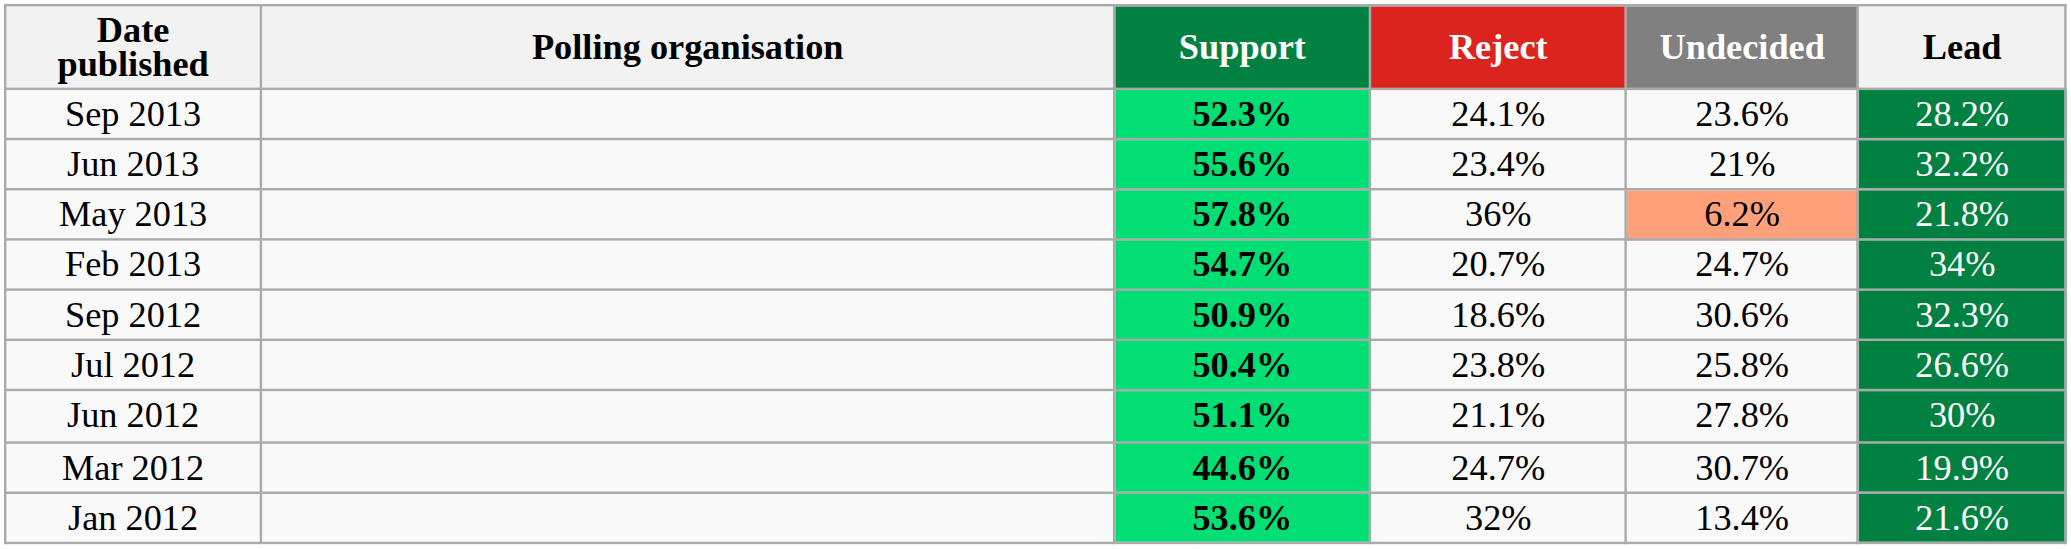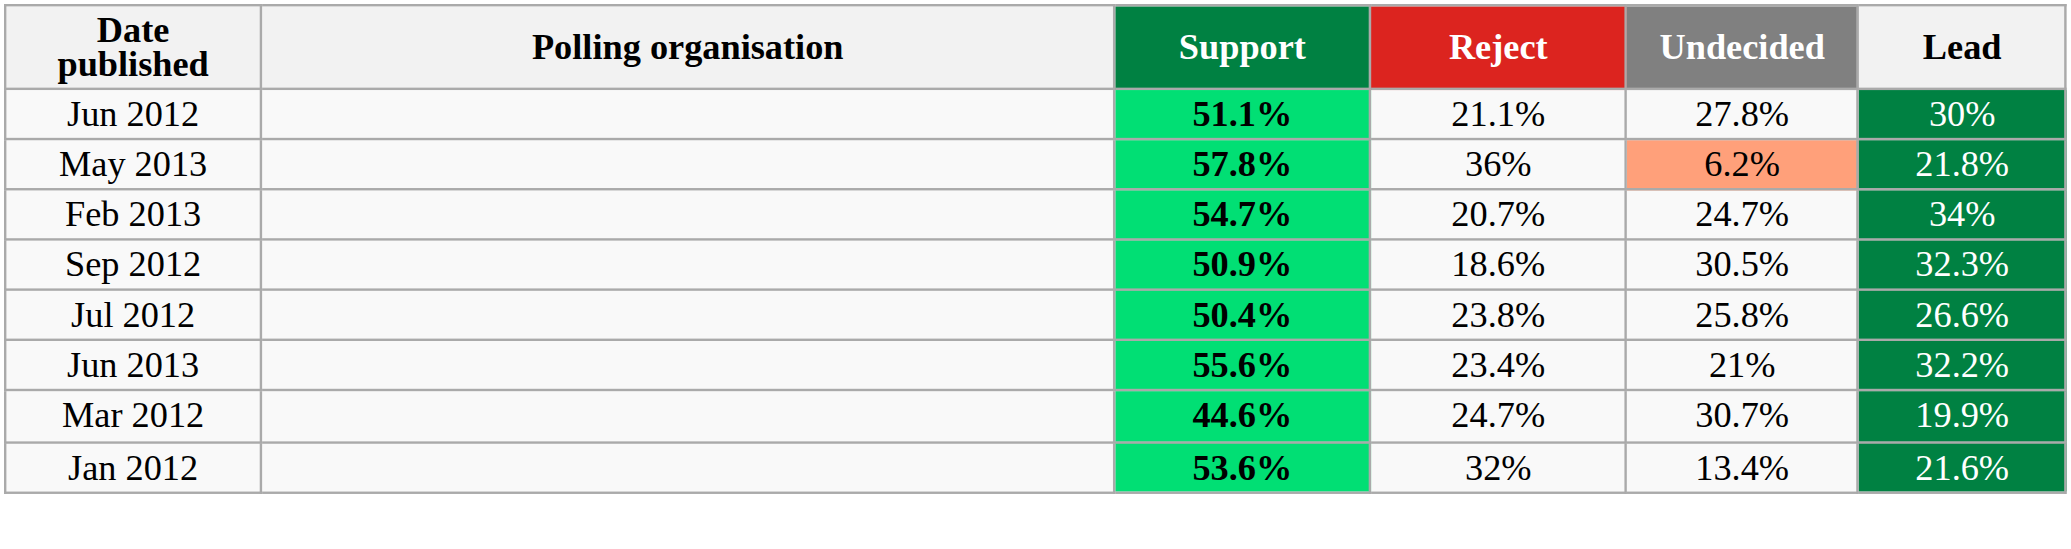 <table class="wikitable sortable" style="text-align:center;font-size:95%;line-height:14px">
 <tr>
 <th ! style="width:100px;">Date<br>published</th>
 <th style="width:350px;">Polling organisation</th>
 <th class="unsortable" style="background:#008142; color:white; width:100px;">Support</th>
 <th class="unsortable"  style="background:#dc241f; color:white; width:100px;">Reject</th>
 <th class="unsortable"  style="background:gray; color:white; width:90px;">Undecided</th>
 <th class="unsortable"  style="width:80px;">Lead</th>
 </tr>
 <tr>
-<td data-sort-value="2013-09">Sep 2013</td>
-<td> </td>
-<td style="background:#01DF74;"><strong>52.3%</strong></td>
-<td>24.1%</td>
-<td>23.6%</td>
-<td style="background:#008142; color:white;">28.2%</td>
-</tr>
-<tr>
-<td data-sort-value="2013-06">Jun 2013</td>
-<td> </td>
-<td style="background:#01DF74;"><strong>55.6%</strong></td>
-<td>23.4%</td>
-<td>21%</td>
-<td style="background:#008142; color:white;">32.2%</td>
+<td data-sort-value="2012-06">Jun 2012</td>
+<td></td>
+<td style="background:#01DF74;"><strong>51.1%</strong></td>
+<td>21.1%</td>
+<td>27.8%</td>
+<td style="background:#008142; color:white;">30%</td>
 </tr>
 <tr>
 <td data-sort-value="2013-05">May 2013</td>
 <td></td>
 <td style="background:#01DF74;"><strong>57.8%</strong></td>
 <td>36%</td>
 <td style="background: lightsalmon;">6.2%</td>
 <td style="background:#008142; color:white;">21.8%</td>
 </tr>
 <tr>
 <td data-sort-value="2013-02">Feb 2013</td>
 <td></td>
 <td style="background:#01DF74;"><strong>54.7%</strong></td>
 <td>20.7%</td>
 <td>24.7%</td>
 <td style="background:#008142; color:white;">34%</td>
 </tr>
 <tr>
 <td data-sort-value="2012-09">Sep 2012</td>
 <td></td>
 <td style="background:#01DF74;"><strong>50.9%</strong></td>
 <td>18.6%</td>
-<td>30.6%</td>
+<td>30.5%</td>
 <td style="background:#008142; color:white;">32.3%</td>
 </tr>
 <tr>
 <td data-sort-value="2012-07">Jul 2012</td>
 <td></td>
 <td style="background:#01DF74;"><strong>50.4%</strong></td>
 <td>23.8%</td>
 <td>25.8%</td>
 <td style="background:#008142; color:white;">26.6%</td>
 </tr>
 <tr>
-<td data-sort-value="2012-06">Jun 2012</td>
-<td></td>
-<td style="background:#01DF74;"><strong>51.1%</strong></td>
-<td>21.1%</td>
-<td>27.8%</td>
-<td style="background:#008142; color:white;">30%</td>
+<td data-sort-value="2013-06">Jun 2013</td>
+<td> </td>
+<td style="background:#01DF74;"><strong>55.6%</strong></td>
+<td>23.4%</td>
+<td>21%</td>
+<td style="background:#008142; color:white;">32.2%</td>
 </tr>
 <tr>
 <td data-sort-value="2012-03">Mar 2012</td>
 <td> </td>
 <td style="background:#01DF74;"><strong>44.6%</strong></td>
 <td>24.7%</td>
 <td>30.7%</td>
 <td style="background:#008142; color:white;">19.9%</td>
 </tr>
 <tr>
 <td data-sort-value="2012-01">Jan 2012</td>
 <td></td>
 <td style="background:#01DF74;"><strong>53.6%</strong></td>
 <td>32%</td>
 <td>13.4%</td>
 <td style="background:#008142; color:white;">21.6%</td>
 </tr>
 </table>
